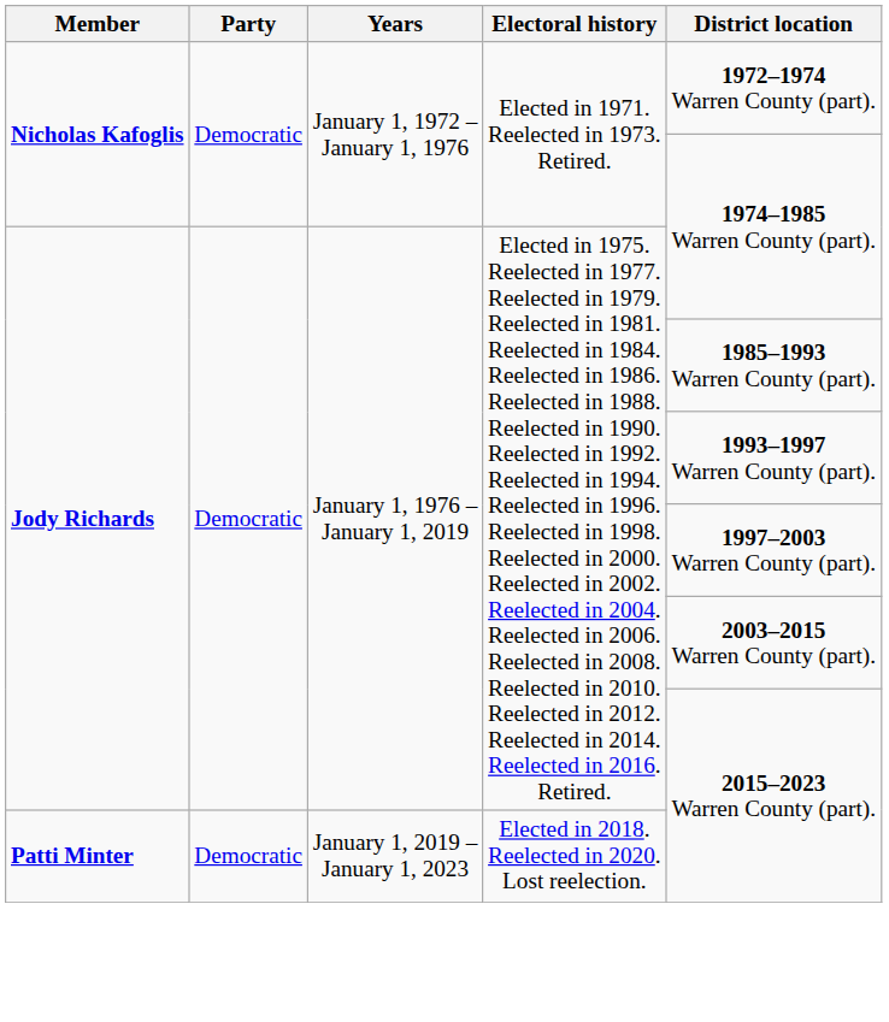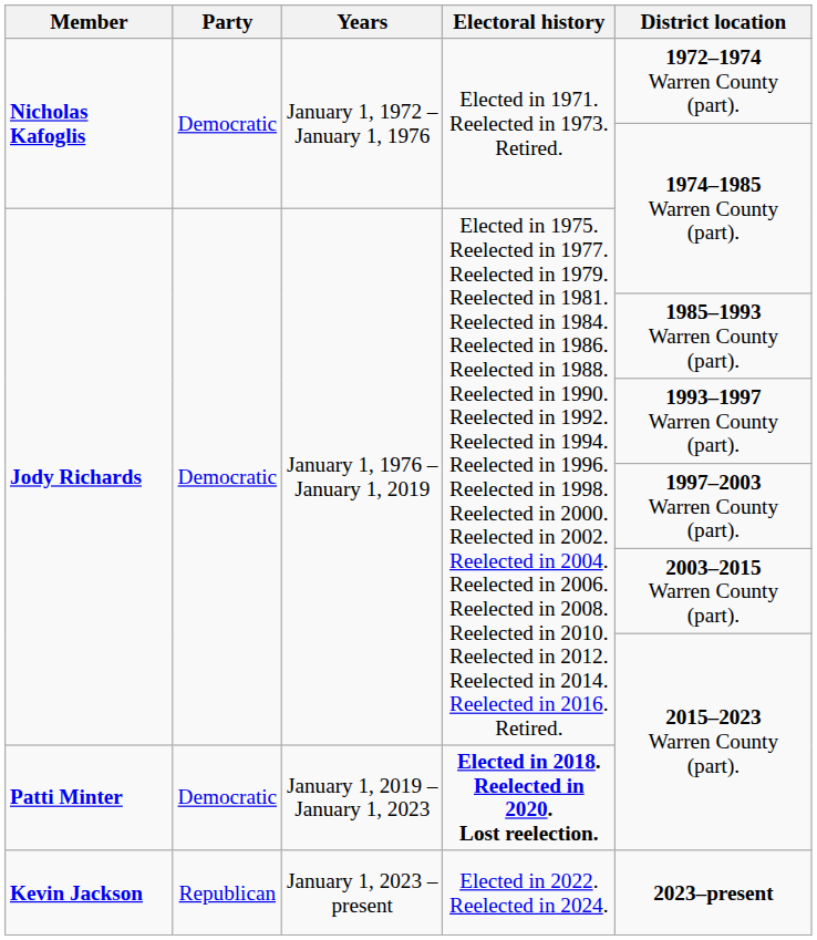 <table class=wikitable style="text-align:center">
 <tr>
 <th>Member</th>
 <th>Party</th>
 <th>Years</th>
 <th>Electoral history</th>
 <th>District location</th>
 </tr>
 <tr style="height:4em">
 <td rowspan=2 align=left><strong><a href='#'>Nicholas Kafoglis</a></strong><br></td>
 <td rowspan=2 ><a href='#'>Democratic</a></td>
 <td rowspan=2 nowrap>January 1, 1972 –<br>January 1, 1976</td>
 <td rowspan=2>Elected in 1971.<br>Reelected in 1973.<br>Retired.</td>
 <td><strong>1972–1974</strong><br>Warren County (part).</td>
 </tr>
 <tr style="height:4em">
 <td rowspan=2><strong>1974–1985</strong><br>Warren County (part).</td>
 </tr>
 <tr style="height:4em">
 <td rowspan=6 align=left><strong><a href='#'>Jody Richards</a></strong><br></td>
 <td rowspan=6 ><a href='#'>Democratic</a></td>
 <td rowspan=6 nowrap>January 1, 1976 –<br>January 1, 2019</td>
 <td rowspan=6>Elected in 1975.<br>Reelected in 1977.<br>Reelected in 1979.<br>Reelected in 1981.<br>Reelected in 1984.<br>Reelected in 1986.<br>Reelected in 1988.<br>Reelected in 1990.<br>Reelected in 1992.<br>Reelected in 1994.<br>Reelected in 1996.<br>Reelected in 1998.<br>Reelected in 2000.<br>Reelected in 2002.<br><a href='#'>Reelected in 2004</a>.<br>Reelected in 2006.<br>Reelected in 2008.<br>Reelected in 2010.<br>Reelected in 2012.<br>Reelected in 2014.<br><a href='#'>Reelected in 2016</a>.<br>Retired.</td>
 </tr>
 <tr style="height:4em">
 <td><strong>1985–1993</strong><br>Warren County (part).</td>
 </tr>
 <tr style="height:4em">
 <td><strong>1993–1997</strong><br>Warren County (part).</td>
 </tr>
 <tr style="height:4em">
 <td><strong>1997–2003</strong><br>Warren County (part).</td>
 </tr>
 <tr style="height:4em">
 <td><strong>2003–2015</strong><br>Warren County (part).</td>
 </tr>
 <tr style="height:4em">
 <td rowspan=2><strong>2015–2023</strong><br>Warren County (part).</td>
 </tr>
 <tr style="height:4em">
 <td align=left><strong><a href='#'>Patti Minter</a></strong><br></td>
 <td><a href='#'>Democratic</a></td>
 <td nowrap>January 1, 2019 –<br>January 1, 2023</td>
-<td><a href='#'>Elected in 2018</a>.<br><a href='#'>Reelected in 2020</a>.<br>Lost reelection.</td>
+<td><strong><a href='#'>Elected in 2018</a>.<br><a href='#'>Reelected in 2020</a>.<br>Lost reelection.</strong></td>
+</tr>
+<tr style="height:4em">
+<td align=left><strong><a href='#'>Kevin Jackson</a></strong><br></td>
+<td><a href='#'>Republican</a></td>
+<td nowrap>January 1, 2023 –<br>present</td>
+<td><a href='#'>Elected in 2022</a>.<br><a href='#'>Reelected in 2024</a>.</td>
+<td><strong>2023–present</strong><br></td>
 </tr>
 </table>
